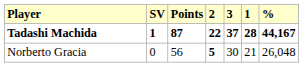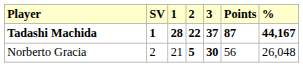 <table class="wikitable">
 <tr bgcolor="#ffffcc">
 <td width=180><strong>Player</strong></td>
 <td><strong>SV</strong></td>
-<td><strong>Points</strong></td>
+<td><strong>1</strong></td>
 <td><strong>2</strong></td>
 <td><strong>3</strong></td>
-<td><strong>1</strong></td>
+<td><strong>Points</strong></td>
 <td><strong>%</strong></td>
 </tr>
 <tr bgcolor="FFFFFF">
 <td> <strong>Tadashi Machida</strong></td>
 <td><strong>1</strong></td>
-<td><strong>87</strong></td>
+<td><strong>28</strong></td>
 <td><strong>22</strong></td>
 <td><strong>37</strong></td>
-<td><strong>28</strong></td>
+<td><strong>87</strong></td>
 <td><strong>44,167</strong></td>
 </tr>
 <tr bgcolor="FFFFFF">
 <td> Norberto Gracia</td>
-<td>0</td>
+<td>2</td>
+<td>21</td>
+<td><strong>5</strong></td>
+<td><strong>30</strong></td>
 <td>56</td>
-<td><strong>5</strong></td>
-<td>30</td>
-<td>21</td>
 <td>26,048</td>
 </tr>
 </table>
